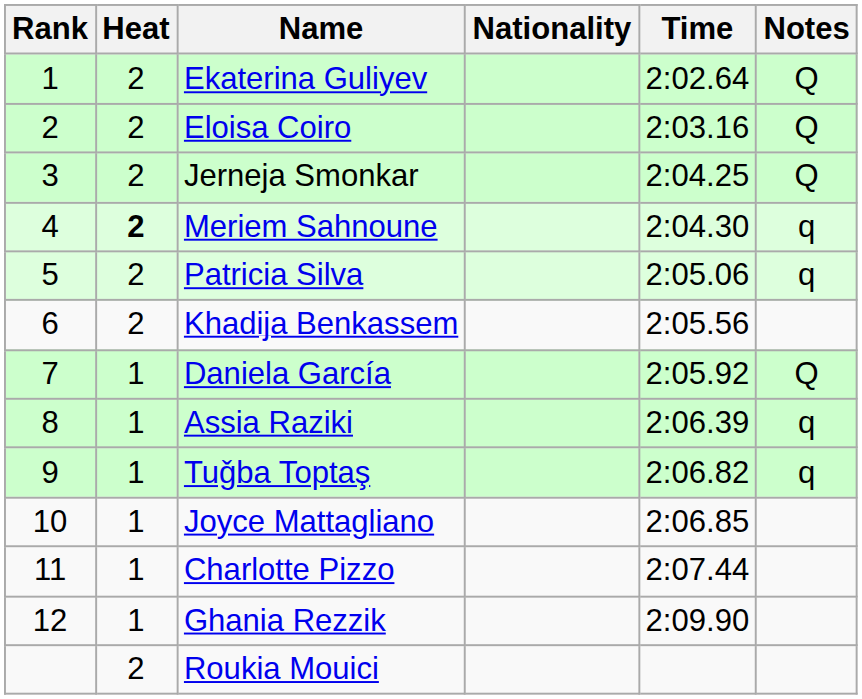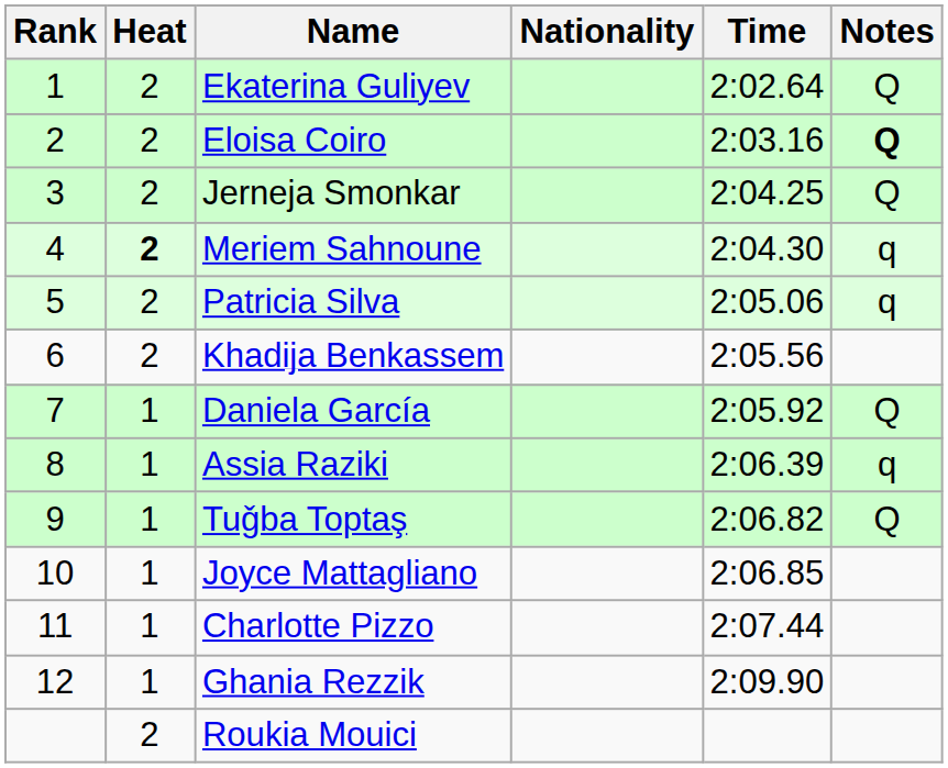 <table class="wikitable sortable" style="text-align:center">
 <tr>
 <th>Rank</th>
 <th>Heat</th>
 <th>Name</th>
 <th>Nationality</th>
 <th>Time</th>
 <th>Notes</th>
 </tr>
 <tr bgcolor=ccffcc>
 <td>1</td>
 <td>2</td>
 <td align=left><a href='#'>Ekaterina Guliyev</a></td>
 <td align=left></td>
 <td>2:02.64</td>
 <td>Q</td>
 </tr>
 <tr bgcolor=ccffcc>
 <td>2</td>
 <td>2</td>
 <td align=left><a href='#'>Eloisa Coiro</a></td>
 <td align=left></td>
 <td>2:03.16</td>
-<td>Q</td>
+<td><strong>Q</strong></td>
 </tr>
 <tr bgcolor=ccffcc>
 <td>3</td>
 <td>2</td>
 <td align=left>Jerneja Smonkar</td>
 <td align=left></td>
 <td>2:04.25</td>
 <td>Q</td>
 </tr>
 <tr bgcolor=ddffdd>
 <td>4</td>
 <td><strong>2</strong></td>
 <td align=left><a href='#'>Meriem Sahnoune</a></td>
 <td align=left></td>
 <td>2:04.30</td>
 <td>q</td>
 </tr>
 <tr bgcolor=ddffdd>
 <td>5</td>
 <td>2</td>
 <td align=left><a href='#'>Patricia Silva</a></td>
 <td align=left></td>
 <td>2:05.06</td>
 <td>q</td>
 </tr>
 <tr>
 <td>6</td>
 <td>2</td>
 <td align=left><a href='#'>Khadija Benkassem</a></td>
 <td align=left></td>
 <td>2:05.56</td>
 <td></td>
 </tr>
 <tr bgcolor=ccffcc>
 <td>7</td>
 <td>1</td>
 <td align=left><a href='#'>Daniela García</a></td>
 <td align=left></td>
 <td>2:05.92</td>
 <td>Q</td>
 </tr>
 <tr bgcolor=ccffcc>
 <td>8</td>
 <td>1</td>
 <td align=left><a href='#'>Assia Raziki</a></td>
 <td align=left></td>
 <td>2:06.39</td>
 <td>q</td>
 </tr>
 <tr bgcolor=ccffcc>
 <td>9</td>
 <td>1</td>
 <td align=left><a href='#'>Tuǧba Toptaş</a></td>
 <td align=left></td>
 <td>2:06.82</td>
-<td>q</td>
+<td>Q</td>
 </tr>
 <tr>
 <td>10</td>
 <td>1</td>
 <td align=left><a href='#'>Joyce Mattagliano</a></td>
 <td align=left></td>
 <td>2:06.85</td>
 <td></td>
 </tr>
 <tr>
 <td>11</td>
 <td>1</td>
 <td align=left><a href='#'>Charlotte Pizzo</a></td>
 <td align=left></td>
 <td>2:07.44</td>
 <td></td>
 </tr>
 <tr>
 <td>12</td>
 <td>1</td>
 <td align=left><a href='#'>Ghania Rezzik</a></td>
 <td align=left></td>
 <td>2:09.90</td>
 <td></td>
 </tr>
 <tr>
 <td></td>
 <td>2</td>
 <td align=left><a href='#'>Roukia Mouici</a></td>
 <td align=left></td>
 <td></td>
 <td></td>
 </tr>
 </table>
